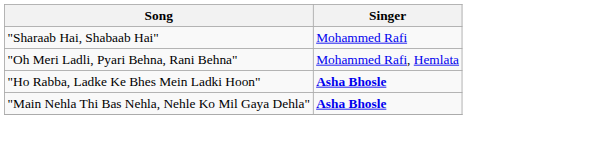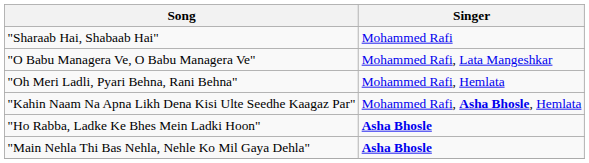 <table class="wikitable" style="font-size:95%;">
 <tr>
 <th>Song</th>
 <th>Singer</th>
 </tr>
 <tr>
 <td>"Sharaab Hai, Shabaab Hai"</td>
 <td><a href='#'>Mohammed Rafi</a></td>
 </tr>
 <tr>
+<td>"O Babu Managera Ve, O Babu Managera Ve"</td>
+<td><a href='#'>Mohammed Rafi</a>, <a href='#'>Lata Mangeshkar</a></td>
+</tr>
+<tr>
 <td>"Oh Meri Ladli, Pyari Behna, Rani Behna"</td>
 <td><a href='#'>Mohammed Rafi</a>, <a href='#'>Hemlata</a></td>
+</tr>
+<tr>
+<td>"Kahin Naam Na Apna Likh Dena Kisi Ulte Seedhe Kaagaz Par"</td>
+<td><a href='#'>Mohammed Rafi</a>, <strong><a href='#'>Asha Bhosle</a></strong>, <a href='#'>Hemlata</a></td>
 </tr>
 <tr>
 <td>"Ho Rabba, Ladke Ke Bhes Mein Ladki Hoon"</td>
 <td><strong><a href='#'>Asha Bhosle</a></strong></td>
 </tr>
 <tr>
 <td>"Main Nehla Thi Bas Nehla, Nehle Ko Mil Gaya Dehla"</td>
 <td><strong><a href='#'>Asha Bhosle</a></strong></td>
 </tr>
 <tr>
 </tr>
 </table>
